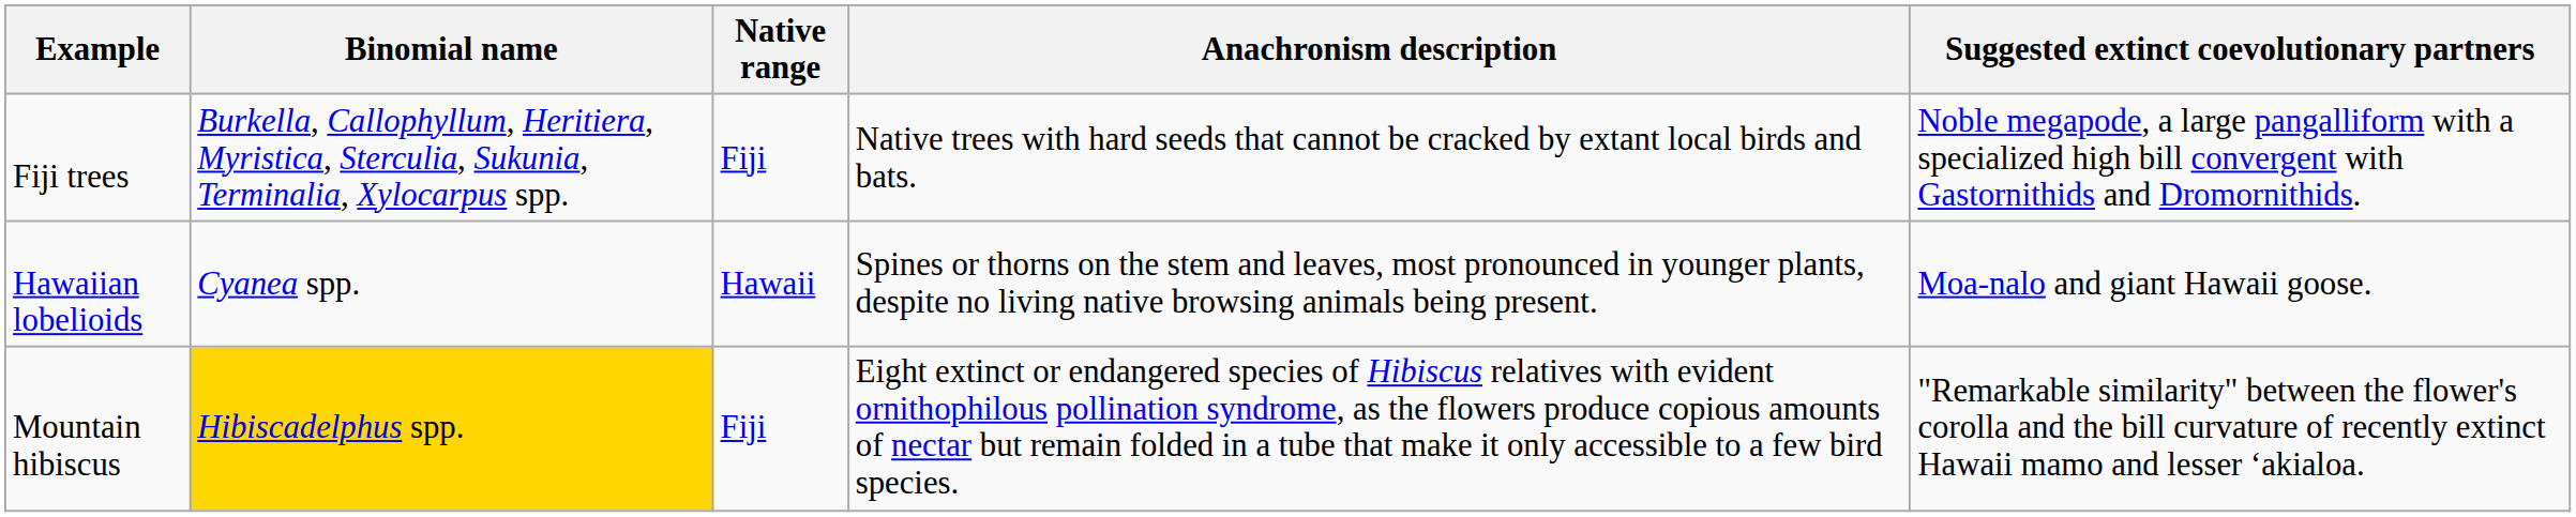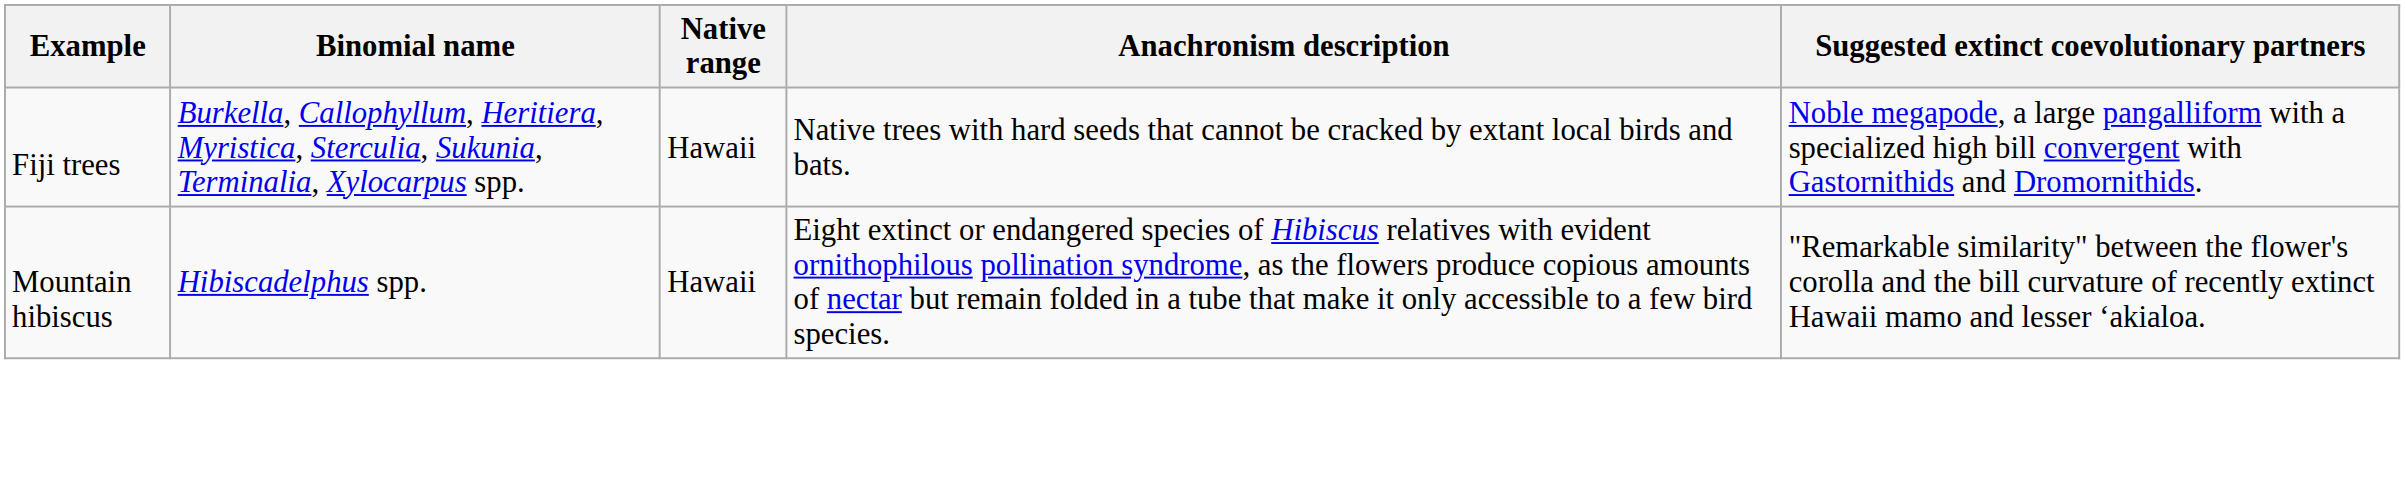 <table class=wikitable>
 <tr>
 <th>Example</th>
 <th>Binomial name</th>
 <th>Native range</th>
 <th>Anachronism description</th>
 <th>Suggested extinct coevolutionary partners</th>
 </tr>
 <tr>
 <td><br>Fiji trees</td>
 <td><em><a href='#'>Burkella</a></em>, <em><a href='#'>Callophyllum</a></em>, <em><a href='#'>Heritiera</a></em>, <em><a href='#'>Myristica</a></em>, <em><a href='#'>Sterculia</a></em>, <em><a href='#'>Sukunia</a></em>, <em><a href='#'>Terminalia</a></em>, <em><a href='#'>Xylocarpus</a></em> spp.</td>
-<td><a href='#'>Fiji</a></td>
+<td>Hawaii</td>
 <td>Native trees with hard seeds that cannot be cracked by extant local birds and bats.</td>
 <td><a href='#'>Noble megapode</a>, a large <a href='#'>pangalliform</a> with a specialized high bill <a href='#'>convergent</a> with <a href='#'>Gastornithids</a> and <a href='#'>Dromornithids</a>.</td>
 </tr>
 <tr>
-<td><br><a href='#'>Hawaiian lobelioids</a></td>
-<td><em><a href='#'>Cyanea</a></em> spp.</td>
-<td><a href='#'>Hawaii</a></td>
-<td>Spines or thorns on the stem and leaves, most pronounced in younger plants, despite no living native browsing animals being present.</td>
-<td><a href='#'>Moa-nalo</a> and giant Hawaii goose.</td>
-</tr>
-<tr>
 <td><br>Mountain hibiscus</td>
-<td style="background: gold;"><em><a href='#'>Hibiscadelphus</a></em> spp.</td>
-<td><a href='#'>Fiji</a></td>
+<td><em><a href='#'>Hibiscadelphus</a></em> spp.</td>
+<td>Hawaii</td>
 <td>Eight extinct or endangered species of <em><a href='#'>Hibiscus</a></em> relatives with evident <a href='#'>ornithophilous</a> <a href='#'>pollination syndrome</a>, as the flowers produce copious amounts of <a href='#'>nectar</a> but remain folded in a tube that make it only accessible to a few bird species.</td>
 <td>"Remarkable similarity" between the flower's corolla and the bill curvature of recently extinct Hawaii mamo and lesser ʻakialoa.</td>
 </tr>
 </table>
